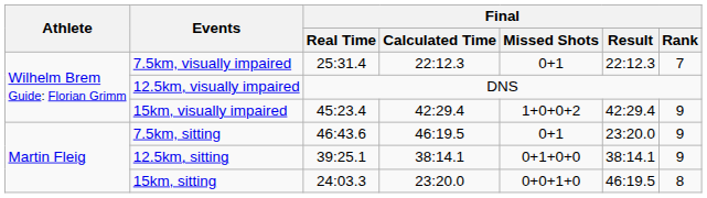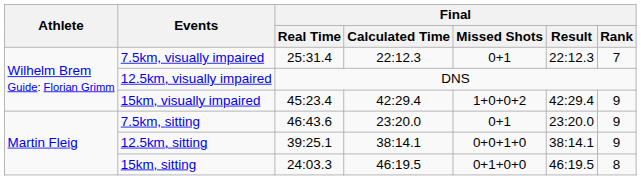 <table class="wikitable" style="font-size:100%">
 <tr>
 <th rowspan="2">Athlete</th>
 <th rowspan="2">Events</th>
 <th colspan="5">Final</th>
 </tr>
 <tr>
 <th>Real Time</th>
 <th>Calculated Time</th>
 <th>Missed Shots</th>
 <th>Result</th>
 <th>Rank</th>
 </tr>
 <tr>
 <td rowspan=3><a href='#'>Wilhelm Brem</a><br><small><a href='#'>Guide</a>: <a href='#'>Florian Grimm</a></small></td>
 <td><a href='#'>7.5km, visually impaired</a></td>
 <td align="center">25:31.4</td>
 <td align="center">22:12.3</td>
 <td align="center">0+1</td>
 <td align="center">22:12.3</td>
 <td align="center">7</td>
 </tr>
 <tr>
 <td><a href='#'>12.5km, visually impaired</a></td>
 <td align="center" colspan=5>DNS</td>
 </tr>
 <tr>
 <td><a href='#'>15km, visually impaired</a></td>
 <td align="center">45:23.4</td>
 <td align="center">42:29.4</td>
 <td align="center">1+0+0+2</td>
 <td align="center">42:29.4</td>
 <td align="center">9</td>
 </tr>
 <tr>
 <td rowspan=3><a href='#'>Martin Fleig</a></td>
 <td><a href='#'>7.5km, sitting</a></td>
 <td align="center">46:43.6</td>
-<td align="center">46:19.5</td>
+<td align="center">23:20.0</td>
 <td align="center">0+1</td>
 <td align="center">23:20.0</td>
 <td align="center">9</td>
 </tr>
 <tr>
 <td><a href='#'>12.5km, sitting</a></td>
 <td align="center">39:25.1</td>
 <td align="center">38:14.1</td>
-<td align="center">0+1+0+0</td>
+<td align="center">0+0+1+0</td>
 <td align="center">38:14.1</td>
 <td align="center">9</td>
 </tr>
 <tr>
 <td><a href='#'>15km, sitting</a></td>
 <td align="center">24:03.3</td>
-<td align="center">23:20.0</td>
-<td align="center">0+0+1+0</td>
+<td align="center">46:19.5</td>
+<td align="center">0+1+0+0</td>
 <td align="center">46:19.5</td>
 <td align="center">8</td>
 </tr>
 </table>
